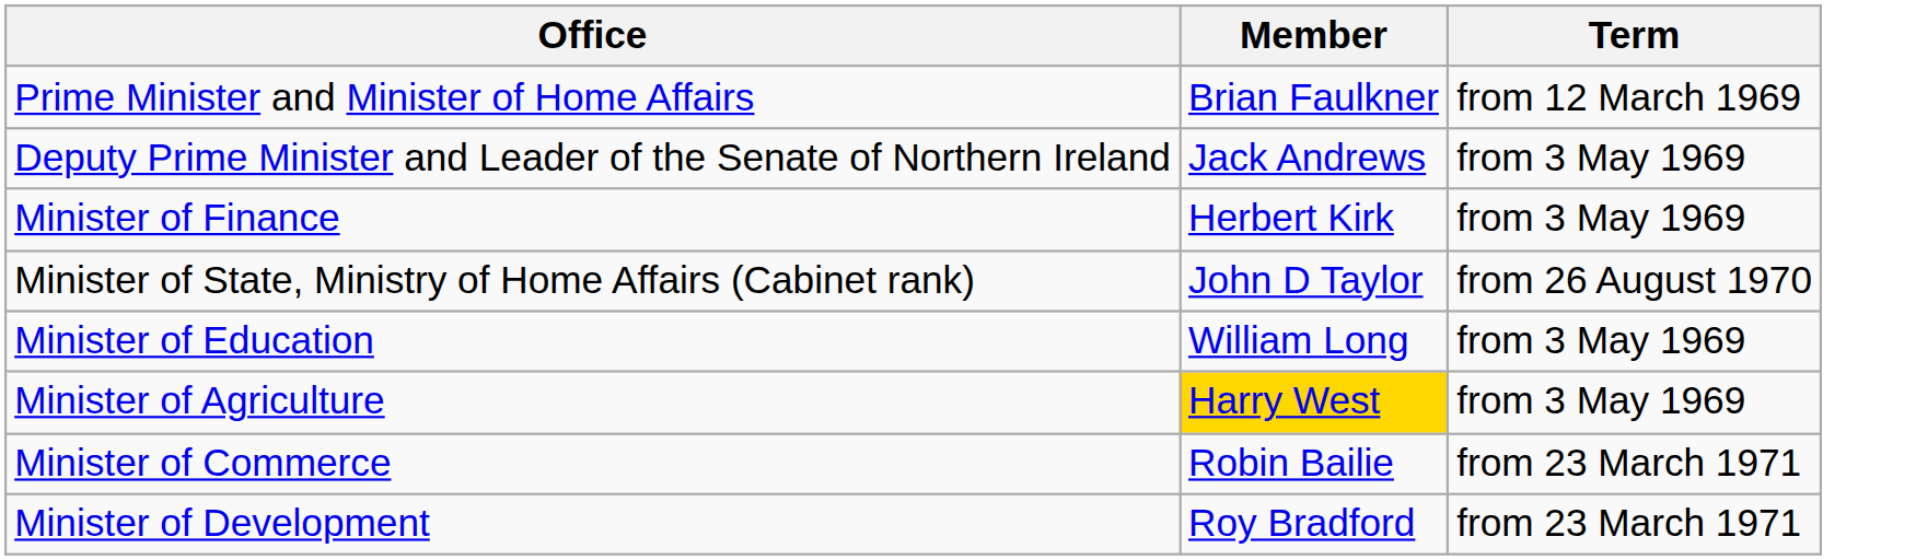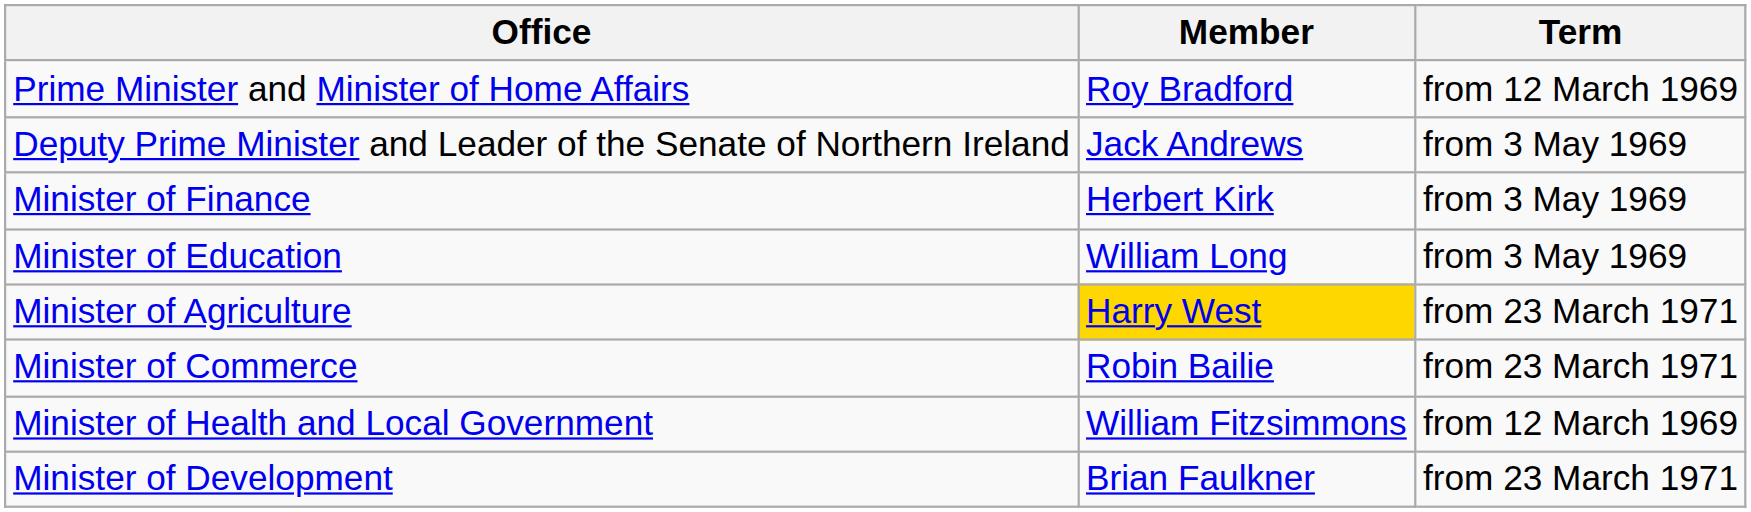 <table class="wikitable">
 <tr>
 <th>Office</th>
 <th>Member</th>
 <th>Term</th>
 </tr>
 <tr>
 <td><a href='#'>Prime Minister</a> and <a href='#'>Minister of Home Affairs</a></td>
-<td><a href='#'>Brian Faulkner</a></td>
+<td><a href='#'>Roy Bradford</a></td>
 <td>from 12 March 1969</td>
 </tr>
 <tr>
 <td><a href='#'>Deputy Prime Minister</a> and Leader of the Senate of Northern Ireland</td>
 <td><a href='#'>Jack Andrews</a></td>
 <td>from 3 May 1969</td>
 </tr>
 <tr>
 <td><a href='#'>Minister of Finance</a></td>
 <td><a href='#'>Herbert Kirk</a></td>
 <td>from 3 May 1969</td>
 </tr>
 <tr>
-<td>Minister of State, Ministry of Home Affairs (Cabinet rank)</td>
-<td><a href='#'>John D Taylor</a></td>
-<td>from 26 August 1970</td>
-</tr>
-<tr>
 <td><a href='#'>Minister of Education</a></td>
 <td><a href='#'>William Long</a></td>
 <td>from 3 May 1969</td>
 </tr>
 <tr>
 <td><a href='#'>Minister of Agriculture</a></td>
 <td style="background: gold;"><a href='#'>Harry West</a></td>
-<td>from 3 May 1969</td>
+<td>from 23 March 1971</td>
 </tr>
 <tr>
 <td><a href='#'>Minister of Commerce</a></td>
 <td><a href='#'>Robin Bailie</a></td>
 <td>from 23 March 1971</td>
 </tr>
 <tr>
+<td><a href='#'>Minister of Health and Local Government</a></td>
+<td><a href='#'>William Fitzsimmons</a></td>
+<td>from 12 March 1969</td>
+</tr>
+<tr>
 <td><a href='#'>Minister of Development</a></td>
-<td><a href='#'>Roy Bradford</a></td>
+<td><a href='#'>Brian Faulkner</a></td>
 <td>from 23 March 1971</td>
 </tr>
 </table>
